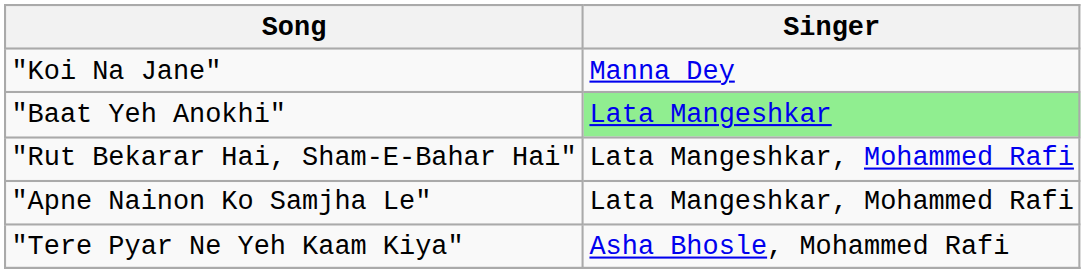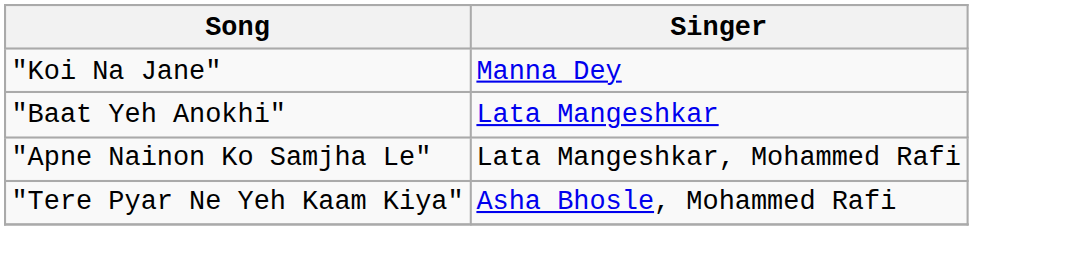 <table class="wikitable">
 <tr>
 <th>Song</th>
 <th>Singer</th>
 </tr>
 <tr>
 <td>"Koi Na Jane"</td>
 <td><a href='#'>Manna Dey</a></td>
 </tr>
 <tr>
 <td>"Baat Yeh Anokhi"</td>
-<td style="background: lightgreen;"><a href='#'>Lata Mangeshkar</a></td>
-</tr>
-<tr>
-<td>"Rut Bekarar Hai, Sham-E-Bahar Hai"</td>
-<td>Lata Mangeshkar, <a href='#'>Mohammed Rafi</a></td>
+<td><a href='#'>Lata Mangeshkar</a></td>
 </tr>
 <tr>
 <td>"Apne Nainon Ko Samjha Le"</td>
 <td>Lata Mangeshkar, Mohammed Rafi</td>
 </tr>
 <tr>
 <td>"Tere Pyar Ne Yeh Kaam Kiya"</td>
 <td><a href='#'>Asha Bhosle</a>, Mohammed Rafi</td>
 </tr>
 <tr>
 </tr>
 </table>
